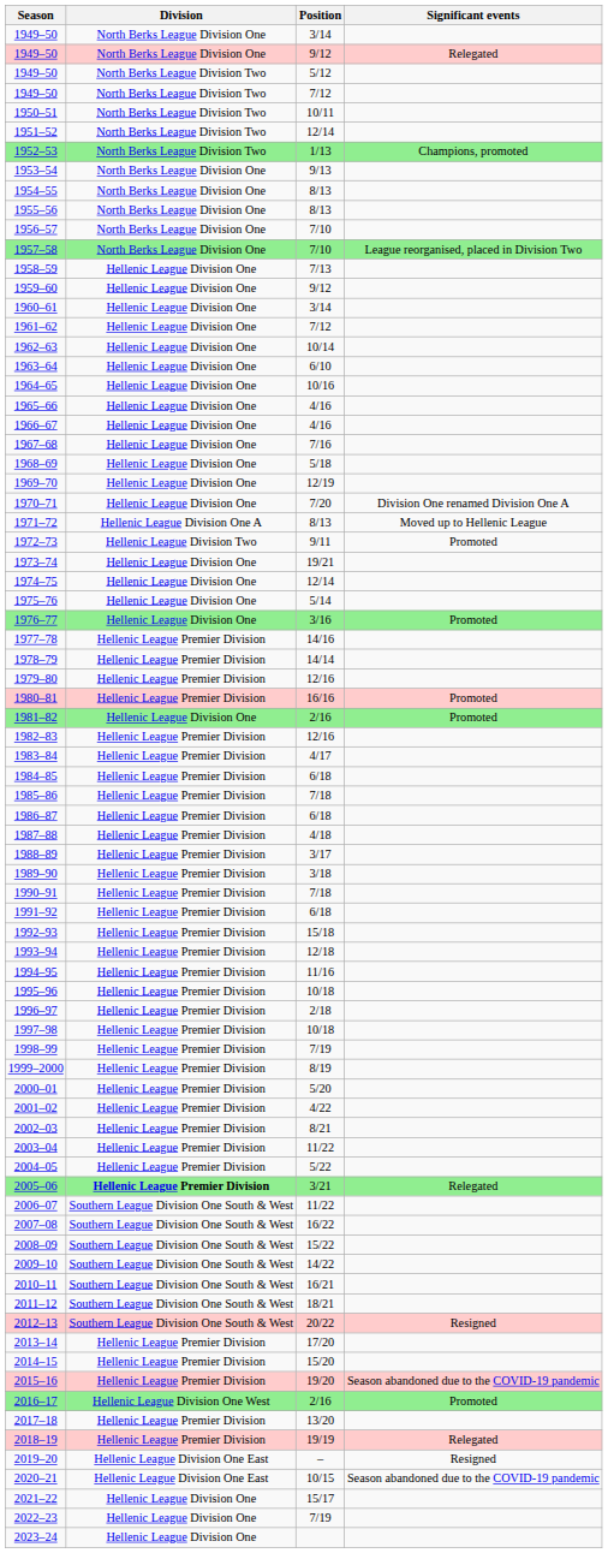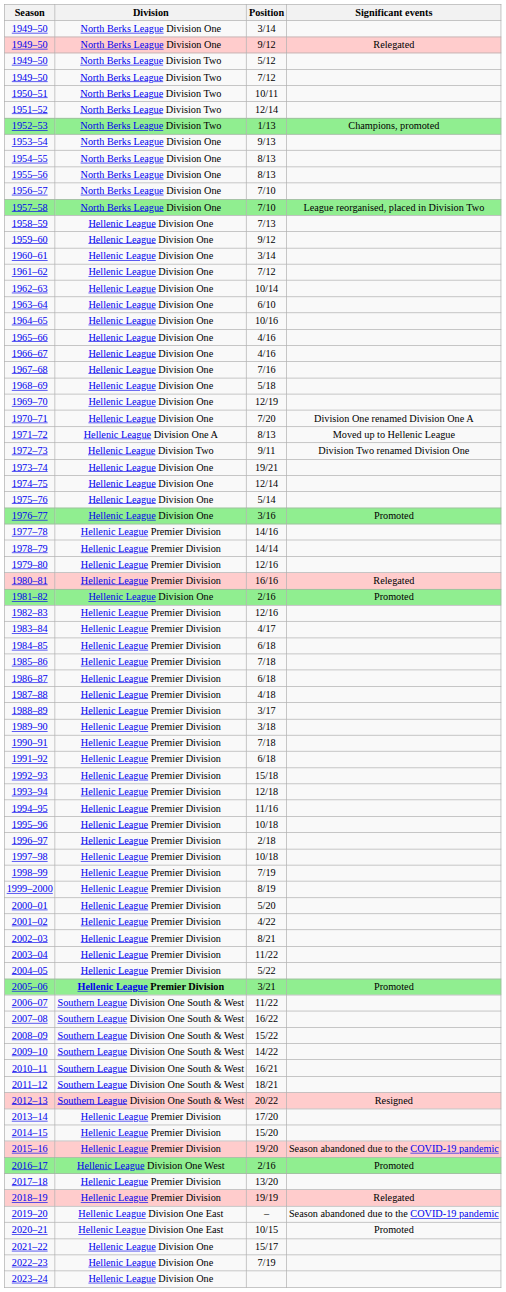 <table class="wikitable collapsible collapsed" sortable" style="text-align:center">
 <tr>
 <th>Season</th>
 <th>Division</th>
 <th>Position</th>
 <th>Significant events</th>
 </tr>
 <tr>
 <td><a href='#'>1949–50</a></td>
 <td><a href='#'>North Berks League</a> Division One</td>
 <td>3/14</td>
 <td></td>
 </tr>
 <tr style="background:#fcc;">
 <td><a href='#'>1949–50</a></td>
 <td><a href='#'>North Berks League</a> Division One</td>
 <td>9/12</td>
 <td>Relegated</td>
 </tr>
 <tr>
 <td><a href='#'>1949–50</a></td>
 <td><a href='#'>North Berks League</a> Division Two</td>
 <td>5/12</td>
 <td></td>
 </tr>
 <tr>
 <td><a href='#'>1949–50</a></td>
 <td><a href='#'>North Berks League</a> Division Two</td>
 <td>7/12</td>
 <td></td>
 </tr>
 <tr>
 <td><a href='#'>1950–51</a></td>
 <td><a href='#'>North Berks League</a> Division Two</td>
 <td>10/11</td>
 <td></td>
 </tr>
 <tr>
 <td><a href='#'>1951–52</a></td>
 <td><a href='#'>North Berks League</a> Division Two</td>
 <td>12/14</td>
 <td></td>
 </tr>
 <tr style="background: #90EE90">
 <td><a href='#'>1952–53</a></td>
 <td><a href='#'>North Berks League</a> Division Two</td>
 <td>1/13</td>
 <td>Champions, promoted</td>
 </tr>
 <tr>
 <td><a href='#'>1953–54</a></td>
 <td><a href='#'>North Berks League</a> Division One</td>
 <td>9/13</td>
 <td></td>
 </tr>
 <tr>
 <td><a href='#'>1954–55</a></td>
 <td><a href='#'>North Berks League</a> Division One</td>
 <td>8/13</td>
 <td></td>
 </tr>
 <tr>
 <td><a href='#'>1955–56</a></td>
 <td><a href='#'>North Berks League</a> Division One</td>
 <td>8/13</td>
 <td></td>
 </tr>
 <tr>
 <td><a href='#'>1956–57</a></td>
 <td><a href='#'>North Berks League</a> Division One</td>
 <td>7/10</td>
 <td></td>
 </tr>
 <tr style="background: #90EE90">
 <td><a href='#'>1957–58</a></td>
 <td><a href='#'>North Berks League</a> Division One</td>
 <td>7/10</td>
 <td>League reorganised, placed in Division Two</td>
 </tr>
 <tr>
 <td><a href='#'>1958–59</a></td>
 <td><a href='#'>Hellenic League</a> Division One</td>
 <td>7/13</td>
 <td></td>
 </tr>
 <tr>
 <td><a href='#'>1959–60</a></td>
 <td><a href='#'>Hellenic League</a> Division One</td>
 <td>9/12</td>
 <td></td>
 </tr>
 <tr>
 <td><a href='#'>1960–61</a></td>
 <td><a href='#'>Hellenic League</a> Division One</td>
 <td>3/14</td>
 <td></td>
 </tr>
 <tr>
 <td><a href='#'>1961–62</a></td>
 <td><a href='#'>Hellenic League</a> Division One</td>
 <td>7/12</td>
 <td></td>
 </tr>
 <tr>
 <td><a href='#'>1962–63</a></td>
 <td><a href='#'>Hellenic League</a> Division One</td>
 <td>10/14</td>
 <td></td>
 </tr>
 <tr>
 <td><a href='#'>1963–64</a></td>
 <td><a href='#'>Hellenic League</a> Division One</td>
 <td>6/10</td>
 <td></td>
 </tr>
 <tr>
 <td><a href='#'>1964–65</a></td>
 <td><a href='#'>Hellenic League</a> Division One</td>
 <td>10/16</td>
 <td></td>
 </tr>
 <tr>
 <td><a href='#'>1965–66</a></td>
 <td><a href='#'>Hellenic League</a> Division One</td>
 <td>4/16</td>
 <td></td>
 </tr>
 <tr>
 <td><a href='#'>1966–67</a></td>
 <td><a href='#'>Hellenic League</a> Division One</td>
 <td>4/16</td>
 <td></td>
 </tr>
 <tr>
 <td><a href='#'>1967–68</a></td>
 <td><a href='#'>Hellenic League</a> Division One</td>
 <td>7/16</td>
 <td></td>
 </tr>
 <tr>
 <td><a href='#'>1968–69</a></td>
 <td><a href='#'>Hellenic League</a> Division One</td>
 <td>5/18</td>
 <td></td>
 </tr>
 <tr>
 <td><a href='#'>1969–70</a></td>
 <td><a href='#'>Hellenic League</a> Division One</td>
 <td>12/19</td>
 <td></td>
 </tr>
 <tr>
 <td><a href='#'>1970–71</a></td>
 <td><a href='#'>Hellenic League</a> Division One</td>
 <td>7/20</td>
 <td>Division One renamed Division One A</td>
 </tr>
 <tr>
 <td><a href='#'>1971–72</a></td>
 <td><a href='#'>Hellenic League</a> Division One A</td>
 <td>8/13</td>
 <td>Moved up to Hellenic League</td>
 </tr>
 <tr>
 <td><a href='#'>1972–73</a></td>
 <td><a href='#'>Hellenic League</a> Division Two</td>
 <td>9/11</td>
-<td>Promoted</td>
+<td>Division Two renamed Division One</td>
 </tr>
 <tr>
 <td><a href='#'>1973–74</a></td>
 <td><a href='#'>Hellenic League</a> Division One</td>
 <td>19/21</td>
 <td></td>
 </tr>
 <tr>
 <td><a href='#'>1974–75</a></td>
 <td><a href='#'>Hellenic League</a> Division One</td>
 <td>12/14</td>
 <td></td>
 </tr>
 <tr>
 <td><a href='#'>1975–76</a></td>
 <td><a href='#'>Hellenic League</a> Division One</td>
 <td>5/14</td>
 <td></td>
 </tr>
 <tr style="background: #90EE90">
 <td><a href='#'>1976–77</a></td>
 <td><a href='#'>Hellenic League</a> Division One</td>
 <td>3/16</td>
 <td>Promoted</td>
 </tr>
 <tr>
 <td><a href='#'>1977–78</a></td>
 <td><a href='#'>Hellenic League</a> Premier Division</td>
 <td>14/16</td>
 <td></td>
 </tr>
 <tr>
 <td><a href='#'>1978–79</a></td>
 <td><a href='#'>Hellenic League</a> Premier Division</td>
 <td>14/14</td>
 <td></td>
 </tr>
 <tr>
 <td><a href='#'>1979–80</a></td>
 <td><a href='#'>Hellenic League</a> Premier Division</td>
 <td>12/16</td>
 <td></td>
 </tr>
 <tr style="background:#fcc;">
 <td><a href='#'>1980–81</a></td>
 <td><a href='#'>Hellenic League</a> Premier Division</td>
 <td>16/16</td>
-<td>Promoted</td>
+<td>Relegated</td>
 </tr>
 <tr style="background: #90EE90">
 <td><a href='#'>1981–82</a></td>
 <td><a href='#'>Hellenic League</a> Division One</td>
 <td>2/16</td>
 <td>Promoted</td>
 </tr>
 <tr>
 <td><a href='#'>1982–83</a></td>
 <td><a href='#'>Hellenic League</a> Premier Division</td>
 <td>12/16</td>
 <td></td>
 </tr>
 <tr>
 <td><a href='#'>1983–84</a></td>
 <td><a href='#'>Hellenic League</a> Premier Division</td>
 <td>4/17</td>
 <td></td>
 </tr>
 <tr>
 <td><a href='#'>1984–85</a></td>
 <td><a href='#'>Hellenic League</a> Premier Division</td>
 <td>6/18</td>
 <td></td>
 </tr>
 <tr>
 <td><a href='#'>1985–86</a></td>
 <td><a href='#'>Hellenic League</a> Premier Division</td>
 <td>7/18</td>
 <td></td>
 </tr>
 <tr>
 <td><a href='#'>1986–87</a></td>
 <td><a href='#'>Hellenic League</a> Premier Division</td>
 <td>6/18</td>
 <td></td>
 </tr>
 <tr>
 <td><a href='#'>1987–88</a></td>
 <td><a href='#'>Hellenic League</a> Premier Division</td>
 <td>4/18</td>
 <td></td>
 </tr>
 <tr>
 <td><a href='#'>1988–89</a></td>
 <td><a href='#'>Hellenic League</a> Premier Division</td>
 <td>3/17</td>
 <td></td>
 </tr>
 <tr>
 <td><a href='#'>1989–90</a></td>
 <td><a href='#'>Hellenic League</a> Premier Division</td>
 <td>3/18</td>
 <td></td>
 </tr>
 <tr>
 <td><a href='#'>1990–91</a></td>
 <td><a href='#'>Hellenic League</a> Premier Division</td>
 <td>7/18</td>
 <td></td>
 </tr>
 <tr>
 <td><a href='#'>1991–92</a></td>
 <td><a href='#'>Hellenic League</a> Premier Division</td>
 <td>6/18</td>
 <td></td>
 </tr>
 <tr>
 <td><a href='#'>1992–93</a></td>
 <td><a href='#'>Hellenic League</a> Premier Division</td>
 <td>15/18</td>
 <td></td>
 </tr>
 <tr>
 <td><a href='#'>1993–94</a></td>
 <td><a href='#'>Hellenic League</a> Premier Division</td>
 <td>12/18</td>
 <td></td>
 </tr>
 <tr>
 <td><a href='#'>1994–95</a></td>
 <td><a href='#'>Hellenic League</a> Premier Division</td>
 <td>11/16</td>
 <td></td>
 </tr>
 <tr>
 <td><a href='#'>1995–96</a></td>
 <td><a href='#'>Hellenic League</a> Premier Division</td>
 <td>10/18</td>
 <td></td>
 </tr>
 <tr>
 <td><a href='#'>1996–97</a></td>
 <td><a href='#'>Hellenic League</a> Premier Division</td>
 <td>2/18</td>
 <td></td>
 </tr>
 <tr>
 <td><a href='#'>1997–98</a></td>
 <td><a href='#'>Hellenic League</a> Premier Division</td>
 <td>10/18</td>
 <td></td>
 </tr>
 <tr>
 <td><a href='#'>1998–99</a></td>
 <td><a href='#'>Hellenic League</a> Premier Division</td>
 <td>7/19</td>
 <td></td>
 </tr>
 <tr>
 <td><a href='#'>1999–2000</a></td>
 <td><a href='#'>Hellenic League</a> Premier Division</td>
 <td>8/19</td>
 <td></td>
 </tr>
 <tr>
 <td><a href='#'>2000–01</a></td>
 <td><a href='#'>Hellenic League</a> Premier Division</td>
 <td>5/20</td>
 <td></td>
 </tr>
 <tr>
 <td><a href='#'>2001–02</a></td>
 <td><a href='#'>Hellenic League</a> Premier Division</td>
 <td>4/22</td>
 <td></td>
 </tr>
 <tr>
 <td><a href='#'>2002–03</a></td>
 <td><a href='#'>Hellenic League</a> Premier Division</td>
 <td>8/21</td>
 <td></td>
 </tr>
 <tr>
 <td><a href='#'>2003–04</a></td>
 <td><a href='#'>Hellenic League</a> Premier Division</td>
 <td>11/22</td>
 <td></td>
 </tr>
 <tr>
 <td><a href='#'>2004–05</a></td>
 <td><a href='#'>Hellenic League</a> Premier Division</td>
 <td>5/22</td>
 <td></td>
 </tr>
 <tr style="background: #90EE90">
 <td><a href='#'>2005–06</a></td>
 <td><strong><a href='#'>Hellenic League</a> Premier Division</strong></td>
 <td>3/21</td>
-<td>Relegated</td>
+<td>Promoted</td>
 </tr>
 <tr>
 <td><a href='#'>2006–07</a></td>
 <td><a href='#'>Southern League</a> Division One South & West</td>
 <td>11/22</td>
 <td></td>
 </tr>
 <tr>
 <td><a href='#'>2007–08</a></td>
 <td><a href='#'>Southern League</a> Division One South & West</td>
 <td>16/22</td>
 <td></td>
 </tr>
 <tr>
 <td><a href='#'>2008–09</a></td>
 <td><a href='#'>Southern League</a> Division One South & West</td>
 <td>15/22</td>
 <td></td>
 </tr>
 <tr>
 <td><a href='#'>2009–10</a></td>
 <td><a href='#'>Southern League</a> Division One South & West</td>
 <td>14/22</td>
 <td></td>
 </tr>
 <tr>
 <td><a href='#'>2010–11</a></td>
 <td><a href='#'>Southern League</a> Division One South & West</td>
 <td>16/21</td>
 <td></td>
 </tr>
 <tr>
 <td><a href='#'>2011–12</a></td>
 <td><a href='#'>Southern League</a> Division One South & West</td>
 <td>18/21</td>
 <td></td>
 </tr>
 <tr style="background:#fcc;">
 <td><a href='#'>2012–13</a></td>
 <td><a href='#'>Southern League</a> Division One South & West</td>
 <td>20/22</td>
 <td>Resigned</td>
 </tr>
 <tr>
 <td><a href='#'>2013–14</a></td>
 <td><a href='#'>Hellenic League</a> Premier Division</td>
 <td>17/20</td>
 <td></td>
 </tr>
 <tr>
 <td><a href='#'>2014–15</a></td>
 <td><a href='#'>Hellenic League</a> Premier Division</td>
 <td>15/20</td>
 <td></td>
 </tr>
 <tr style="background:#fcc;">
 <td><a href='#'>2015–16</a></td>
 <td><a href='#'>Hellenic League</a> Premier Division</td>
 <td>19/20</td>
 <td>Season abandoned due to the <a href='#'>COVID-19 pandemic</a></td>
 </tr>
 <tr style="background: #90EE90">
 <td><a href='#'>2016–17</a></td>
 <td><a href='#'>Hellenic League</a> Division One West</td>
 <td>2/16</td>
 <td>Promoted</td>
 </tr>
 <tr>
 <td><a href='#'>2017–18</a></td>
 <td><a href='#'>Hellenic League</a> Premier Division</td>
 <td>13/20</td>
 <td></td>
 </tr>
 <tr style="background:#fcc;">
 <td><a href='#'>2018–19</a></td>
 <td><a href='#'>Hellenic League</a> Premier Division</td>
 <td>19/19</td>
 <td>Relegated</td>
 </tr>
 <tr>
 <td><a href='#'>2019–20</a></td>
 <td><a href='#'>Hellenic League</a> Division One East</td>
 <td>–</td>
-<td>Resigned</td>
+<td>Season abandoned due to the <a href='#'>COVID-19 pandemic</a></td>
 </tr>
 <tr>
 <td><a href='#'>2020–21</a></td>
 <td><a href='#'>Hellenic League</a> Division One East</td>
 <td>10/15</td>
-<td>Season abandoned due to the <a href='#'>COVID-19 pandemic</a></td>
+<td>Promoted</td>
 </tr>
 <tr>
 <td><a href='#'>2021–22</a></td>
 <td><a href='#'>Hellenic League</a> Division One</td>
 <td>15/17</td>
 <td></td>
 </tr>
 <tr>
 <td><a href='#'>2022–23</a></td>
 <td><a href='#'>Hellenic League</a> Division One</td>
 <td>7/19</td>
 <td></td>
 </tr>
 <tr>
 <td><a href='#'>2023–24</a></td>
 <td><a href='#'>Hellenic League</a> Division One</td>
 <td></td>
 <td></td>
 </tr>
 </table>
